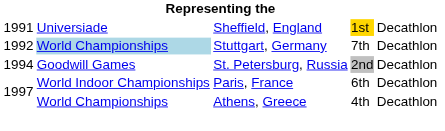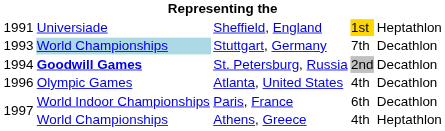 <table>
 <tr>
 <th colspan="5">Representing the </th>
 </tr>
 <tr>
 <td>1991</td>
 <td><a href='#'>Universiade</a></td>
 <td><a href='#'>Sheffield</a>, <a href='#'>England</a></td>
 <td bgcolor="gold">1st</td>
-<td>Decathlon</td>
+<td>Heptathlon</td>
 </tr>
 <tr>
-<td>1992</td>
+<td>1993</td>
 <td style="background: lightblue;"><a href='#'>World Championships</a></td>
 <td><a href='#'>Stuttgart</a>, <a href='#'>Germany</a></td>
 <td>7th</td>
 <td>Decathlon</td>
 </tr>
 <tr>
 <td>1994</td>
-<td><a href='#'>Goodwill Games</a></td>
+<td><strong><a href='#'>Goodwill Games</a></strong></td>
 <td><a href='#'>St. Petersburg</a>, <a href='#'>Russia</a></td>
 <td bgcolor="silver">2nd</td>
+<td>Decathlon</td>
+</tr>
+<tr>
+<td>1996</td>
+<td><a href='#'>Olympic Games</a></td>
+<td><a href='#'>Atlanta</a>, <a href='#'>United States</a></td>
+<td>4th</td>
 <td>Decathlon</td>
 </tr>
 <tr>
 <td rowspan=2>1997</td>
 <td><a href='#'>World Indoor Championships</a></td>
 <td><a href='#'>Paris</a>, <a href='#'>France</a></td>
 <td>6th</td>
 <td>Decathlon</td>
 </tr>
 <tr>
 <td><a href='#'>World Championships</a></td>
 <td><a href='#'>Athens</a>, <a href='#'>Greece</a></td>
 <td>4th</td>
-<td>Decathlon</td>
+<td>Heptathlon</td>
 </tr>
 </table>
